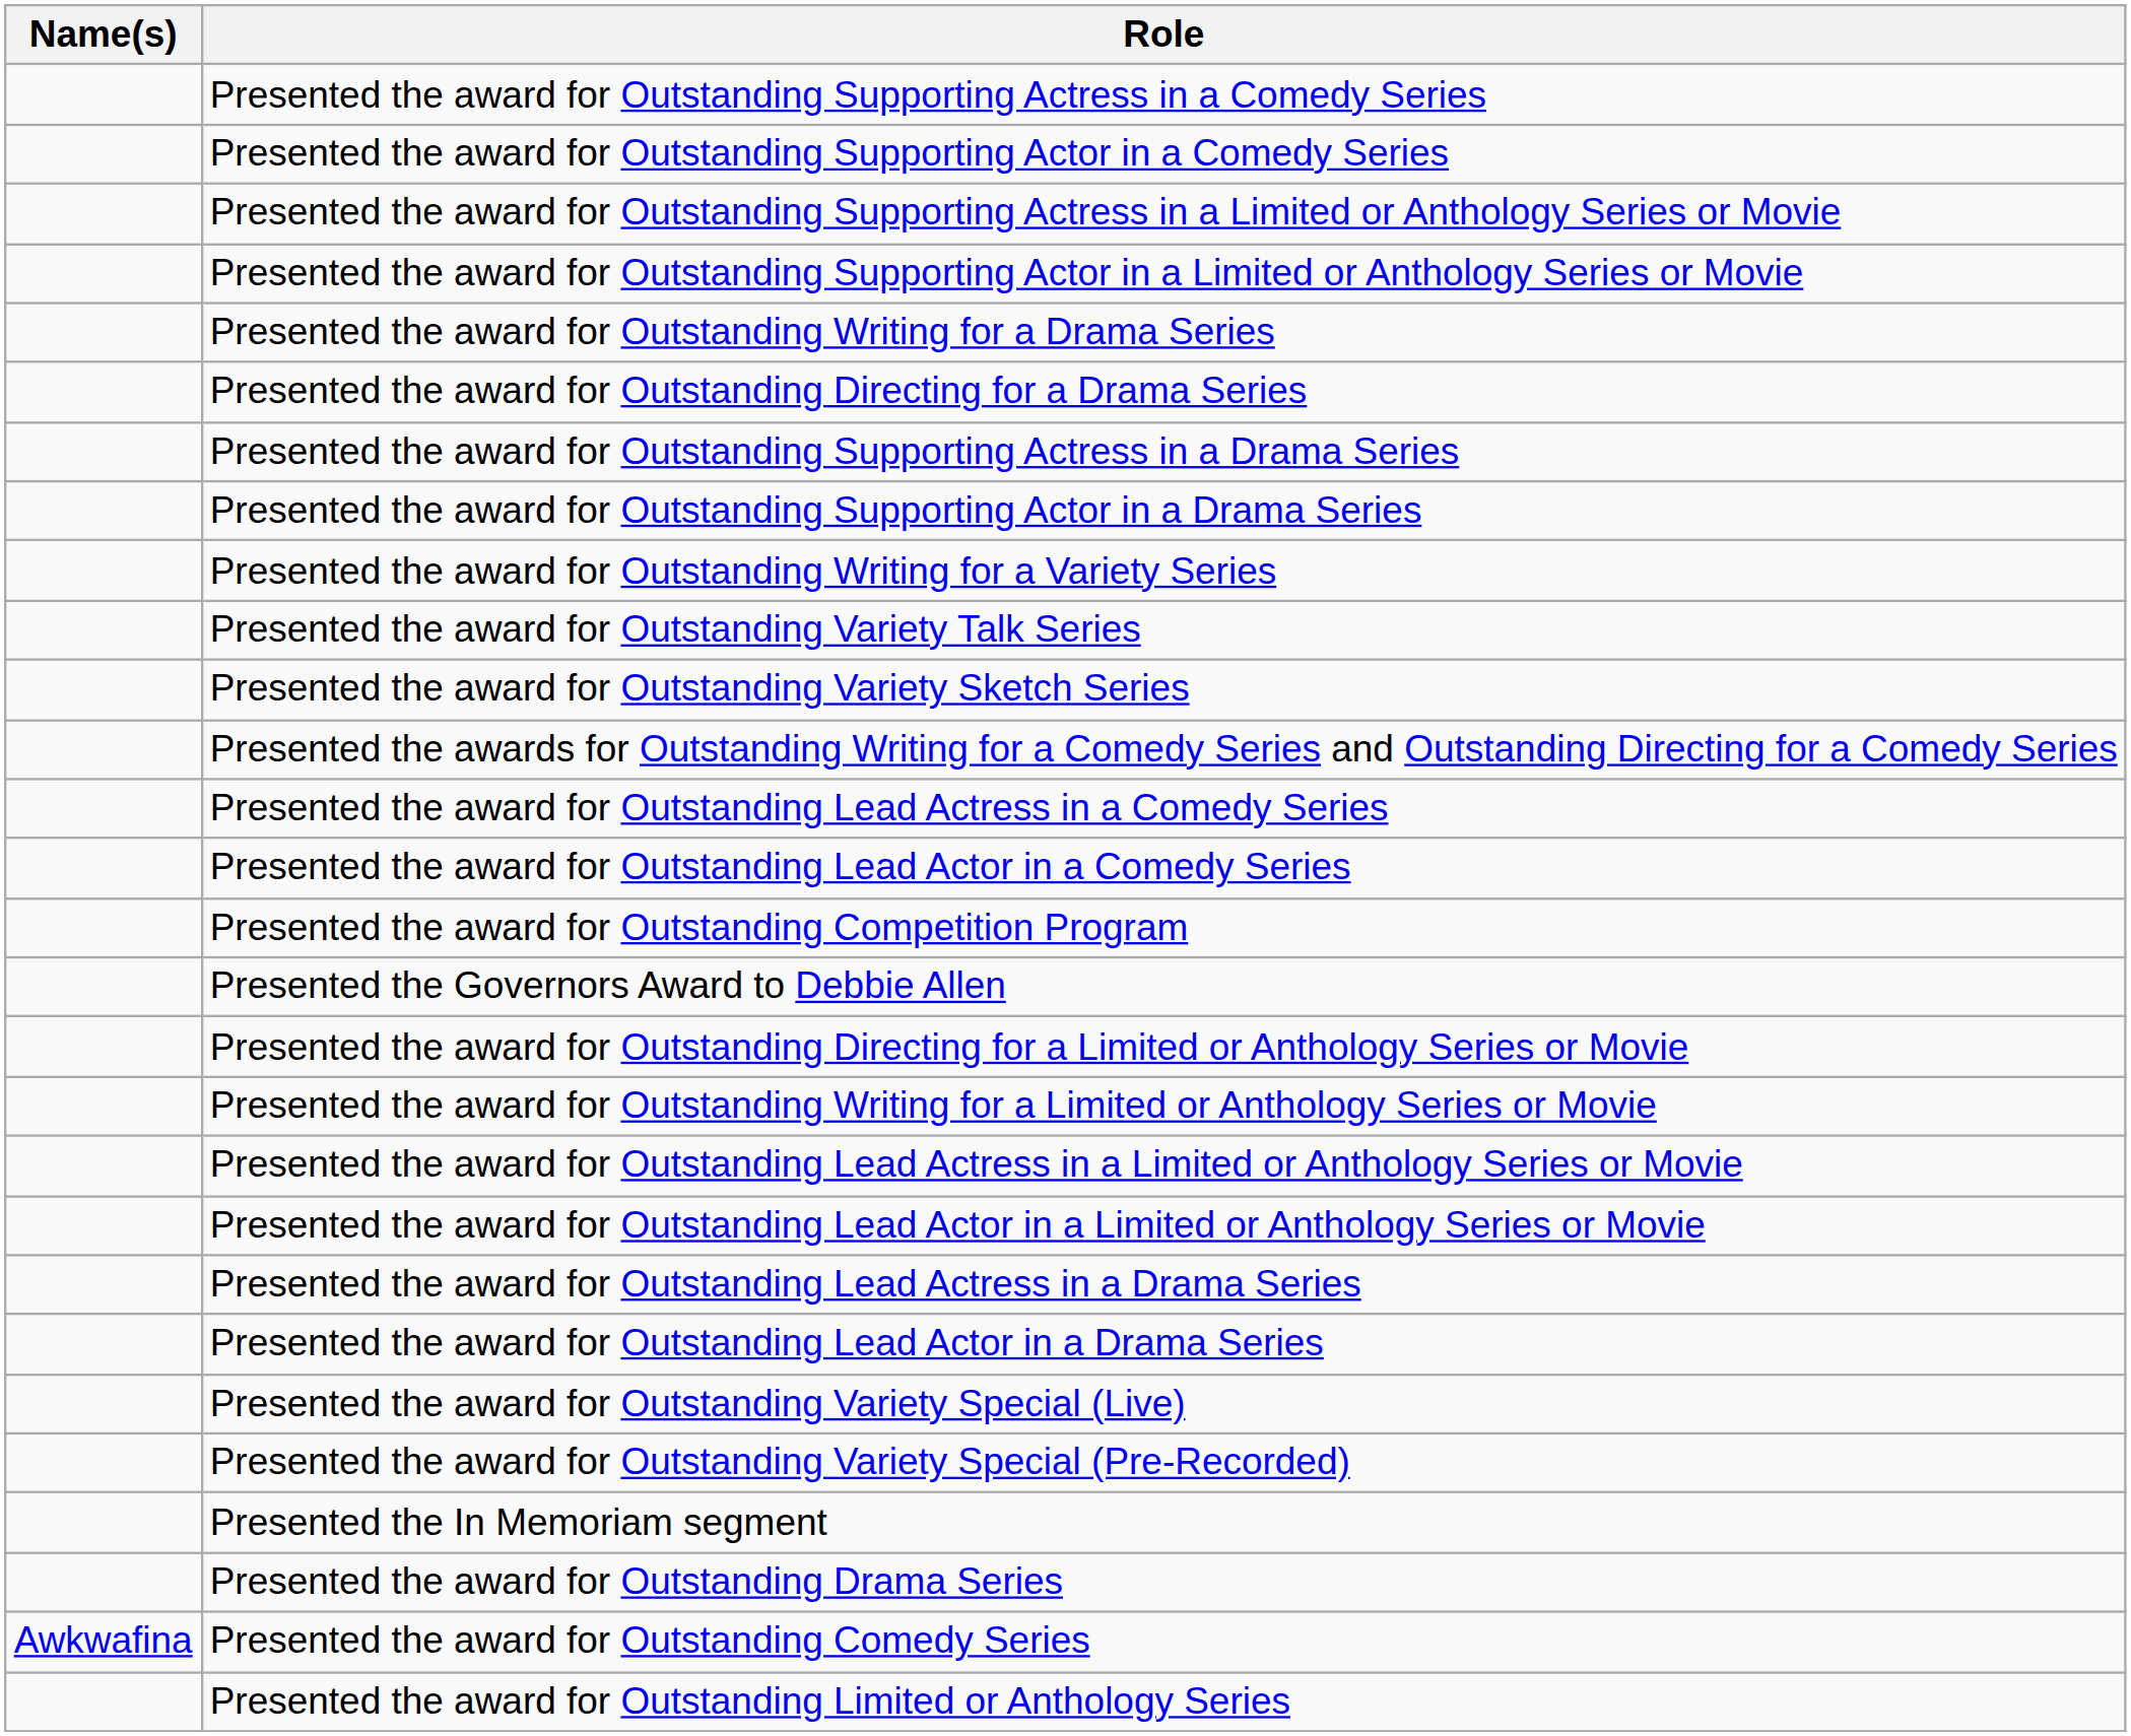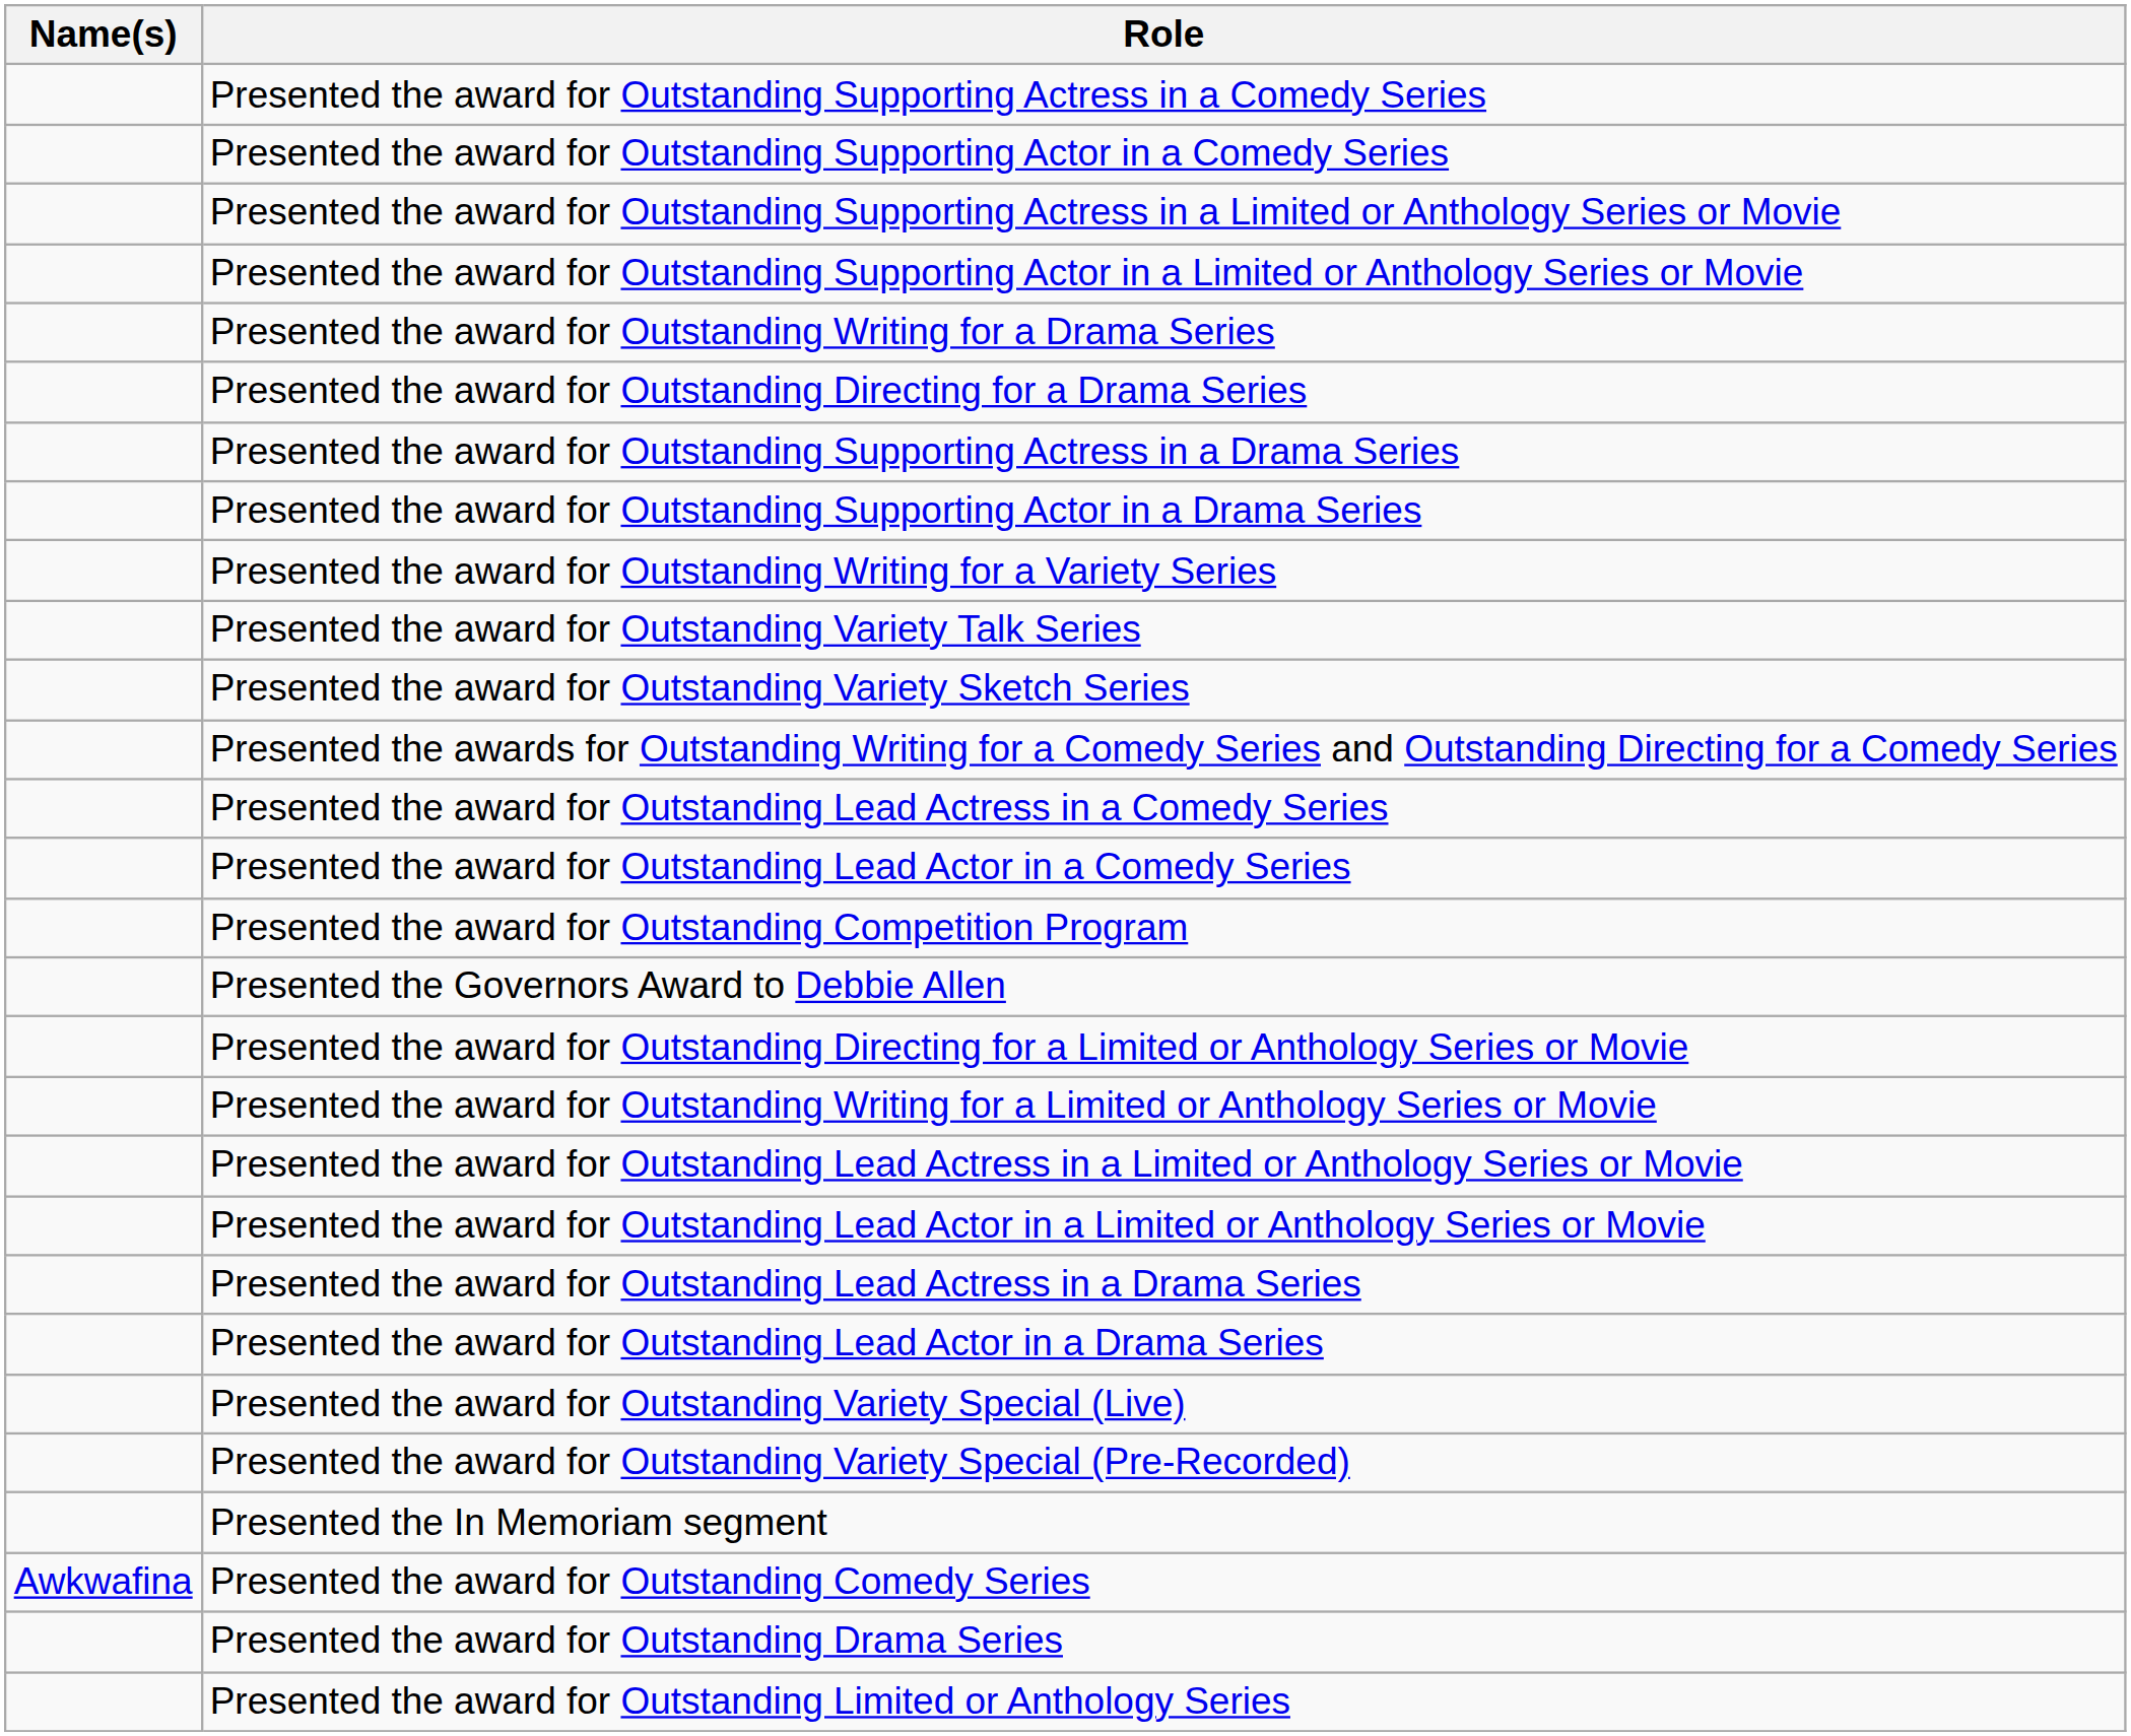 <table class="wikitable sortable">
 <tr>
 <th scope="col">Name(s)</th>
 <th scope="col">Role</th>
 </tr>
 <tr>
 <td scope="row"></td>
 <td>Presented the award for <a href='#'>Outstanding Supporting Actress in a Comedy Series</a></td>
 </tr>
 <tr>
 <td scope="row"></td>
 <td>Presented the award for <a href='#'>Outstanding Supporting Actor in a Comedy Series</a></td>
 </tr>
 <tr>
 <td scope="row"></td>
 <td>Presented the award for <a href='#'>Outstanding Supporting Actress in a Limited or Anthology Series or Movie</a></td>
 </tr>
 <tr>
 <td scope="row"></td>
 <td>Presented the award for <a href='#'>Outstanding Supporting Actor in a Limited or Anthology Series or Movie</a></td>
 </tr>
 <tr>
 <td scope="row"></td>
 <td>Presented the award for <a href='#'>Outstanding Writing for a Drama Series</a></td>
 </tr>
 <tr>
 <td scope="row"></td>
 <td>Presented the award for <a href='#'>Outstanding Directing for a Drama Series</a></td>
 </tr>
 <tr>
 <td scope="row"></td>
 <td>Presented the award for <a href='#'>Outstanding Supporting Actress in a Drama Series</a></td>
 </tr>
 <tr>
 <td scope="row"></td>
 <td>Presented the award for <a href='#'>Outstanding Supporting Actor in a Drama Series</a></td>
 </tr>
 <tr>
 <td scope="row"></td>
 <td>Presented the award for <a href='#'>Outstanding Writing for a Variety Series</a></td>
 </tr>
 <tr>
 <td scope="row"></td>
 <td>Presented the award for <a href='#'>Outstanding Variety Talk Series</a></td>
 </tr>
 <tr>
 <td scope="row"></td>
 <td>Presented the award for <a href='#'>Outstanding Variety Sketch Series</a></td>
 </tr>
 <tr>
 <td scope="row"></td>
 <td>Presented the awards for <a href='#'>Outstanding Writing for a Comedy Series</a> and <a href='#'>Outstanding Directing for a Comedy Series</a></td>
 </tr>
 <tr>
 <td scope="row"></td>
 <td>Presented the award for <a href='#'>Outstanding Lead Actress in a Comedy Series</a></td>
 </tr>
 <tr>
 <td scope="row"></td>
 <td>Presented the award for <a href='#'>Outstanding Lead Actor in a Comedy Series</a></td>
 </tr>
 <tr>
 <td scope="row"></td>
 <td>Presented the award for <a href='#'>Outstanding Competition Program</a></td>
 </tr>
 <tr>
 <td scope="row"></td>
 <td>Presented the Governors Award to <a href='#'>Debbie Allen</a></td>
 </tr>
 <tr>
 <td scope="row"></td>
 <td>Presented the award for <a href='#'>Outstanding Directing for a Limited or Anthology Series or Movie</a></td>
 </tr>
 <tr>
 <td scope="row"></td>
 <td>Presented the award for <a href='#'>Outstanding Writing for a Limited or Anthology Series or Movie</a></td>
 </tr>
 <tr>
 <td scope="row"></td>
 <td>Presented the award for <a href='#'>Outstanding Lead Actress in a Limited or Anthology Series or Movie</a></td>
 </tr>
 <tr>
 <td scope="row"></td>
 <td>Presented the award for <a href='#'>Outstanding Lead Actor in a Limited or Anthology Series or Movie</a></td>
 </tr>
 <tr>
 <td scope="row"></td>
 <td>Presented the award for <a href='#'>Outstanding Lead Actress in a Drama Series</a></td>
 </tr>
 <tr>
 <td scope="row"></td>
 <td>Presented the award for <a href='#'>Outstanding Lead Actor in a Drama Series</a></td>
 </tr>
 <tr>
 <td scope="row"></td>
 <td>Presented the award for <a href='#'>Outstanding Variety Special (Live)</a></td>
 </tr>
 <tr>
 <td scope="row"></td>
 <td>Presented the award for <a href='#'>Outstanding Variety Special (Pre-Recorded)</a></td>
 </tr>
 <tr>
 <td scope="row"></td>
 <td>Presented the In Memoriam segment</td>
 </tr>
 <tr>
+<td scope="row"><a href='#'>Awkwafina</a></td>
+<td>Presented the award for <a href='#'>Outstanding Comedy Series</a></td>
+</tr>
+<tr>
 <td scope="row"></td>
 <td>Presented the award for <a href='#'>Outstanding Drama Series</a></td>
-</tr>
-<tr>
-<td scope="row"><a href='#'>Awkwafina</a></td>
-<td>Presented the award for <a href='#'>Outstanding Comedy Series</a></td>
 </tr>
 <tr>
 <td scope="row"></td>
 <td>Presented the award for <a href='#'>Outstanding Limited or Anthology Series</a></td>
 </tr>
 </table>
